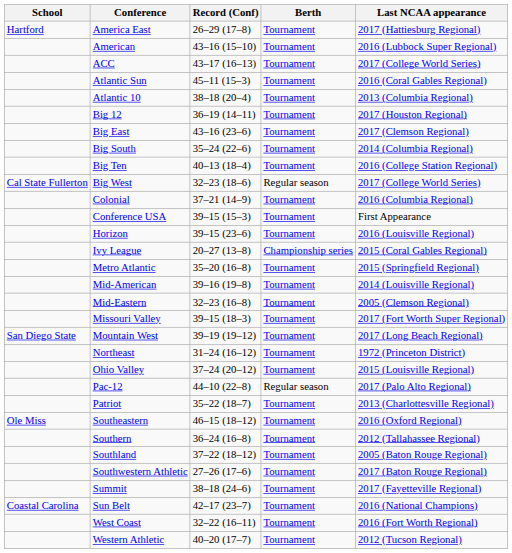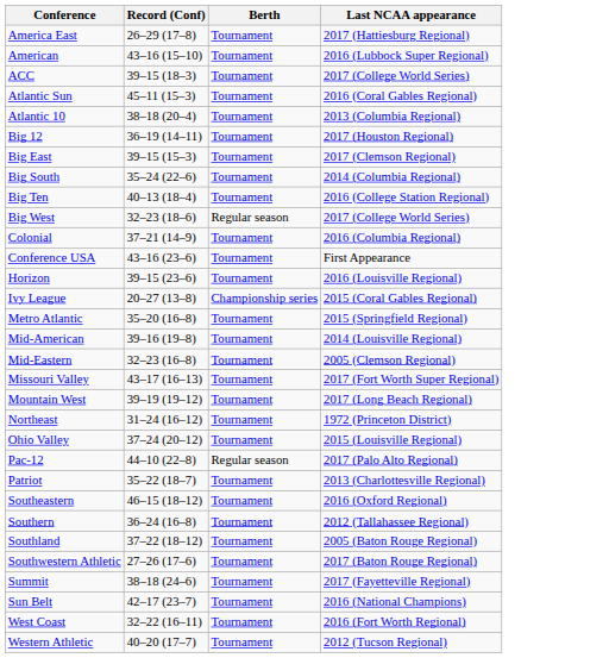 <table class="wikitable sortable">
 <tr>
-<th>School</th>
 <th>Conference</th>
 <th>Record (Conf)</th>
 <th>Berth</th>
 <th>Last NCAA appearance</th>
 </tr>
 <tr>
-<td><a href='#'>Hartford</a></td>
 <td><a href='#'>America East</a></td>
 <td>26–29 (17–8)</td>
 <td><a href='#'>Tournament</a></td>
 <td><a href='#'>2017 (Hattiesburg Regional)</a></td>
 </tr>
 <tr>
-<td></td>
 <td><a href='#'>American</a></td>
 <td>43–16 (15–10)</td>
 <td><a href='#'>Tournament</a></td>
 <td><a href='#'>2016 (Lubbock Super Regional)</a></td>
 </tr>
 <tr>
-<td></td>
 <td><a href='#'>ACC</a></td>
-<td>43–17 (16–13)</td>
+<td>39–15 (18–3)</td>
 <td><a href='#'>Tournament</a></td>
 <td><a href='#'>2017 (College World Series)</a></td>
 </tr>
 <tr>
-<td></td>
 <td><a href='#'>Atlantic Sun</a></td>
 <td>45–11 (15–3)</td>
 <td><a href='#'>Tournament</a></td>
 <td><a href='#'>2016 (Coral Gables Regional)</a></td>
 </tr>
 <tr>
-<td></td>
 <td><a href='#'>Atlantic 10</a></td>
 <td>38–18 (20–4)</td>
 <td><a href='#'>Tournament</a></td>
 <td><a href='#'>2013 (Columbia Regional)</a></td>
 </tr>
 <tr>
-<td></td>
 <td><a href='#'>Big 12</a></td>
 <td>36–19 (14–11)</td>
 <td><a href='#'>Tournament</a></td>
 <td><a href='#'>2017 (Houston Regional)</a></td>
 </tr>
 <tr>
-<td></td>
 <td><a href='#'>Big East</a></td>
-<td>43–16 (23–6)</td>
+<td>39–15 (15–3)</td>
 <td><a href='#'>Tournament</a></td>
 <td><a href='#'>2017 (Clemson Regional)</a></td>
 </tr>
 <tr>
-<td></td>
 <td><a href='#'>Big South</a></td>
 <td>35–24 (22–6)</td>
 <td><a href='#'>Tournament</a></td>
 <td><a href='#'>2014 (Columbia Regional)</a></td>
 </tr>
 <tr>
-<td></td>
 <td><a href='#'>Big Ten</a></td>
 <td>40–13 (18–4)</td>
 <td><a href='#'>Tournament</a></td>
 <td><a href='#'>2016 (College Station Regional)</a></td>
 </tr>
 <tr>
-<td><a href='#'>Cal State Fullerton</a></td>
 <td><a href='#'>Big West</a></td>
 <td>32–23 (18–6)</td>
 <td>Regular season</td>
 <td><a href='#'>2017 (College World Series)</a></td>
 </tr>
 <tr>
-<td></td>
 <td><a href='#'>Colonial</a></td>
 <td>37–21 (14–9)</td>
 <td><a href='#'>Tournament</a></td>
 <td><a href='#'>2016 (Columbia Regional)</a></td>
 </tr>
 <tr>
-<td></td>
 <td><a href='#'>Conference USA</a></td>
-<td>39–15 (15–3)</td>
+<td>43–16 (23–6)</td>
 <td><a href='#'>Tournament</a></td>
 <td>First Appearance</td>
 </tr>
 <tr>
-<td></td>
 <td><a href='#'>Horizon</a></td>
 <td>39–15 (23–6)</td>
 <td><a href='#'>Tournament</a></td>
 <td><a href='#'>2016 (Louisville Regional)</a></td>
 </tr>
 <tr>
-<td></td>
 <td><a href='#'>Ivy League</a></td>
 <td>20–27 (13–8)</td>
 <td><a href='#'>Championship series</a></td>
 <td><a href='#'>2015 (Coral Gables Regional)</a></td>
 </tr>
 <tr>
-<td></td>
 <td><a href='#'>Metro Atlantic</a></td>
 <td>35–20 (16–8)</td>
 <td><a href='#'>Tournament</a></td>
 <td><a href='#'>2015 (Springfield Regional)</a></td>
 </tr>
 <tr>
-<td></td>
 <td><a href='#'>Mid-American</a></td>
 <td>39–16 (19–8)</td>
 <td><a href='#'>Tournament</a></td>
 <td><a href='#'>2014 (Louisville Regional)</a></td>
 </tr>
 <tr>
-<td></td>
 <td><a href='#'>Mid-Eastern</a></td>
 <td>32–23 (16–8)</td>
 <td><a href='#'>Tournament</a></td>
 <td><a href='#'>2005 (Clemson Regional)</a></td>
 </tr>
 <tr>
-<td></td>
 <td><a href='#'>Missouri Valley</a></td>
-<td>39–15 (18–3)</td>
+<td>43–17 (16–13)</td>
 <td><a href='#'>Tournament</a></td>
 <td><a href='#'>2017 (Fort Worth Super Regional)</a></td>
 </tr>
 <tr>
-<td><a href='#'>San Diego State</a></td>
 <td><a href='#'>Mountain West</a></td>
 <td>39–19 (19–12)</td>
 <td><a href='#'>Tournament</a></td>
 <td><a href='#'>2017 (Long Beach Regional)</a></td>
 </tr>
 <tr>
-<td></td>
 <td><a href='#'>Northeast</a></td>
 <td>31–24 (16–12)</td>
 <td><a href='#'>Tournament</a></td>
 <td><a href='#'>1972 (Princeton District)</a></td>
 </tr>
 <tr>
-<td></td>
 <td><a href='#'>Ohio Valley</a></td>
 <td>37–24 (20–12)</td>
 <td><a href='#'>Tournament</a></td>
 <td><a href='#'>2015 (Louisville Regional)</a></td>
 </tr>
 <tr>
-<td></td>
 <td><a href='#'>Pac-12</a></td>
 <td>44–10 (22–8)</td>
 <td>Regular season</td>
 <td><a href='#'>2017 (Palo Alto Regional)</a></td>
 </tr>
 <tr>
-<td></td>
 <td><a href='#'>Patriot</a></td>
 <td>35–22 (18–7)</td>
 <td><a href='#'>Tournament</a></td>
 <td><a href='#'>2013 (Charlottesville Regional)</a></td>
 </tr>
 <tr>
-<td><a href='#'>Ole Miss</a></td>
 <td><a href='#'>Southeastern</a></td>
 <td>46–15 (18–12)</td>
 <td><a href='#'>Tournament</a></td>
 <td><a href='#'>2016 (Oxford Regional)</a></td>
 </tr>
 <tr>
-<td></td>
 <td><a href='#'>Southern</a></td>
 <td>36–24 (16–8)</td>
 <td><a href='#'>Tournament</a></td>
 <td><a href='#'>2012 (Tallahassee Regional)</a></td>
 </tr>
 <tr>
-<td></td>
 <td><a href='#'>Southland</a></td>
 <td>37–22 (18–12)</td>
 <td><a href='#'>Tournament</a></td>
 <td><a href='#'>2005 (Baton Rouge Regional)</a></td>
 </tr>
 <tr>
-<td></td>
 <td><a href='#'>Southwestern Athletic</a></td>
 <td>27–26 (17–6)</td>
 <td><a href='#'>Tournament</a></td>
 <td><a href='#'>2017 (Baton Rouge Regional)</a></td>
 </tr>
 <tr>
-<td></td>
 <td><a href='#'>Summit</a></td>
 <td>38–18 (24–6)</td>
 <td><a href='#'>Tournament</a></td>
 <td><a href='#'>2017 (Fayetteville Regional)</a></td>
 </tr>
 <tr>
-<td><a href='#'>Coastal Carolina</a></td>
 <td><a href='#'>Sun Belt</a></td>
 <td>42–17 (23–7)</td>
 <td><a href='#'>Tournament</a></td>
 <td><a href='#'>2016 (National Champions)</a></td>
 </tr>
 <tr>
-<td></td>
 <td><a href='#'>West Coast</a></td>
 <td>32–22 (16–11)</td>
 <td><a href='#'>Tournament</a></td>
 <td><a href='#'>2016 (Fort Worth Regional)</a></td>
 </tr>
 <tr>
-<td></td>
 <td><a href='#'>Western Athletic</a></td>
 <td>40–20 (17–7)</td>
 <td><a href='#'>Tournament</a></td>
 <td><a href='#'>2012 (Tucson Regional)</a></td>
 </tr>
 </table>
